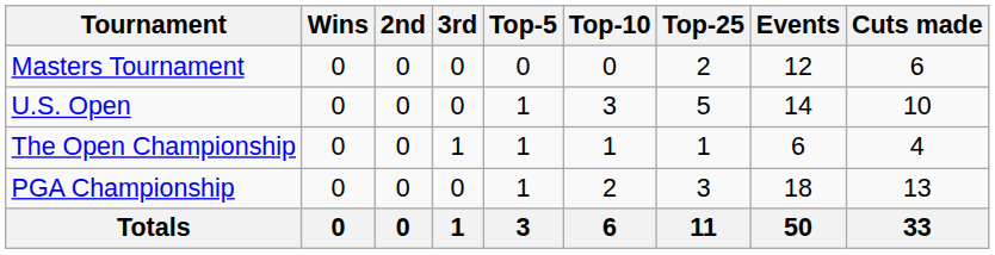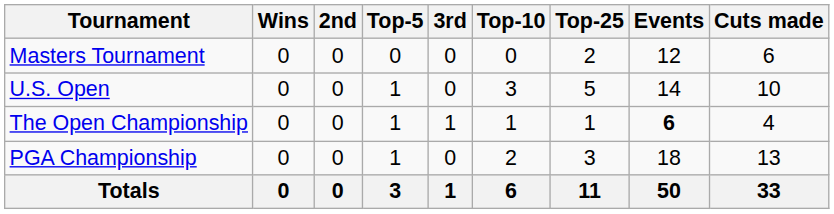 <table class=wikitable style=text-align:center>
 <tr>
 <th>Tournament</th>
 <th>Wins</th>
 <th>2nd</th>
+<th>Top-5</th>
 <th>3rd</th>
-<th>Top-5</th>
 <th>Top-10</th>
 <th>Top-25</th>
 <th>Events</th>
 <th>Cuts made</th>
 </tr>
 <tr>
 <td align=left><a href='#'>Masters Tournament</a></td>
 <td>0</td>
 <td>0</td>
 <td>0</td>
 <td>0</td>
 <td>0</td>
 <td>2</td>
 <td>12</td>
 <td>6</td>
 </tr>
 <tr>
 <td align=left><a href='#'>U.S. Open</a></td>
 <td>0</td>
 <td>0</td>
+<td>1</td>
 <td>0</td>
-<td>1</td>
 <td>3</td>
 <td>5</td>
 <td>14</td>
 <td>10</td>
 </tr>
 <tr>
 <td align=left><a href='#'>The Open Championship</a></td>
 <td>0</td>
 <td>0</td>
 <td>1</td>
 <td>1</td>
 <td>1</td>
 <td>1</td>
-<td>6</td>
+<td><strong>6</strong></td>
 <td>4</td>
 </tr>
 <tr>
 <td align=left><a href='#'>PGA Championship</a></td>
 <td>0</td>
 <td>0</td>
+<td>1</td>
 <td>0</td>
-<td>1</td>
 <td>2</td>
 <td>3</td>
 <td>18</td>
 <td>13</td>
 </tr>
 <tr>
 <th>Totals</th>
 <th>0</th>
 <th>0</th>
+<th>3</th>
 <th>1</th>
-<th>3</th>
 <th>6</th>
 <th>11</th>
 <th>50</th>
 <th>33</th>
 </tr>
 </table>
